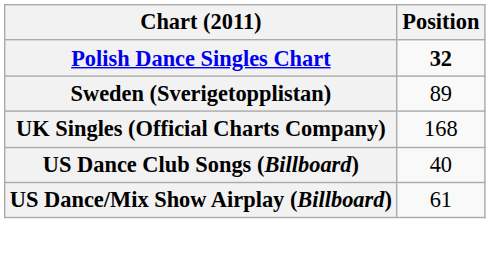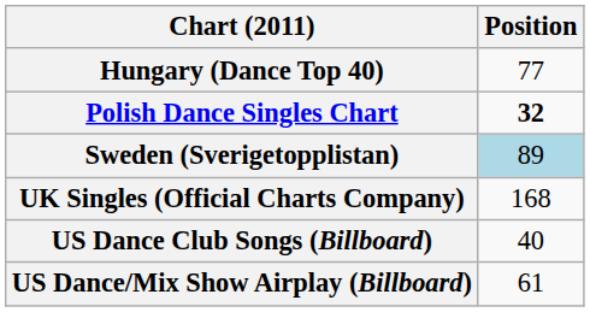 <table class="wikitable sortable plainrowheaders" style="text-align:center;" border="1">
 <tr>
 <th scope="col">Chart (2011)</th>
 <th scope="col">Position</th>
+</tr>
+<tr>
+<th scope="row">Hungary (Dance Top 40)</th>
+<td>77</td>
 </tr>
 <tr>
 <th scope="row"><a href='#'>Polish Dance Singles Chart</a></th>
 <td style="text-align:center;"><strong>32</strong></td>
 </tr>
 <tr>
 <th scope="row">Sweden (Sverigetopplistan)</th>
-<td>89</td>
+<td style="background: lightblue;">89</td>
 </tr>
 <tr>
 <th scope="row">UK Singles (Official Charts Company)</th>
 <td>168</td>
 </tr>
 <tr>
 <th scope="row">US Dance Club Songs (<em>Billboard</em>)</th>
 <td>40</td>
 </tr>
 <tr>
 <th scope="row">US Dance/Mix Show Airplay (<em>Billboard</em>)</th>
 <td>61</td>
 </tr>
 </table>
